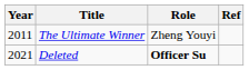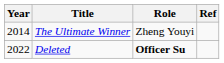 <table class="wikitable sortable">
 <tr>
 <th>Year</th>
 <th>Title</th>
 <th>Role</th>
 <th class="unsortable">Ref</th>
 </tr>
 <tr>
-<td>2011</td>
+<td>2014</td>
 <td><em><a href='#'>The Ultimate Winner</a></em></td>
 <td>Zheng Youyi</td>
 <td></td>
 </tr>
 <tr>
-<td>2021</td>
+<td>2022</td>
 <td><em><a href='#'>Deleted</a></em></td>
 <td><strong>Officer Su</strong></td>
 <td></td>
 </tr>
 </table>
